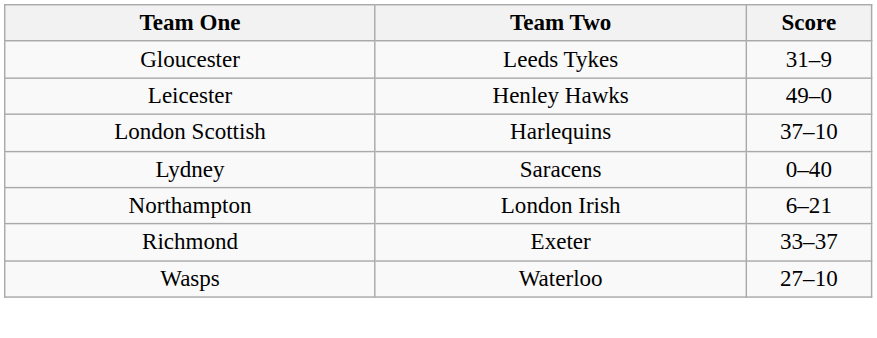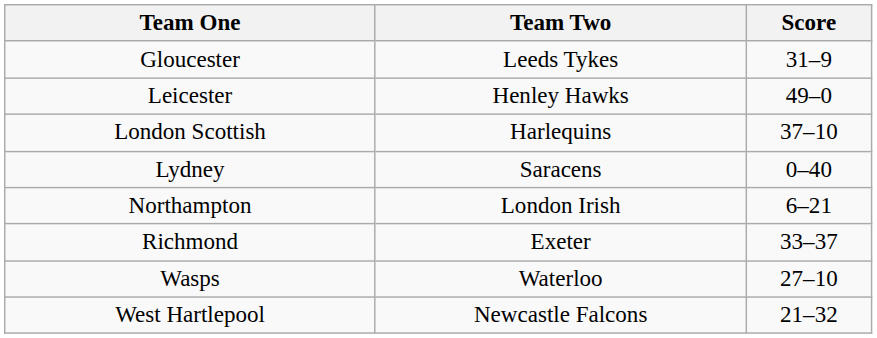 <table class="wikitable" style="text-align: center">
 <tr>
 <th width=250>Team One</th>
 <th width=250>Team Two</th>
 <th width=80>Score</th>
 </tr>
 <tr>
 <td>Gloucester</td>
 <td>Leeds Tykes</td>
 <td>31–9</td>
 </tr>
 <tr>
 <td>Leicester</td>
 <td>Henley Hawks</td>
 <td>49–0</td>
 </tr>
 <tr>
 <td>London Scottish</td>
 <td>Harlequins</td>
 <td>37–10</td>
 </tr>
 <tr>
 <td>Lydney</td>
 <td>Saracens</td>
 <td>0–40</td>
 </tr>
 <tr>
 <td>Northampton</td>
 <td>London Irish</td>
 <td>6–21</td>
 </tr>
 <tr>
 <td>Richmond</td>
 <td>Exeter</td>
 <td>33–37</td>
 </tr>
 <tr>
 <td>Wasps</td>
 <td>Waterloo</td>
 <td>27–10</td>
 </tr>
+<tr>
+<td>West Hartlepool</td>
+<td>Newcastle Falcons</td>
+<td>21–32</td>
+</tr>
 </table>
